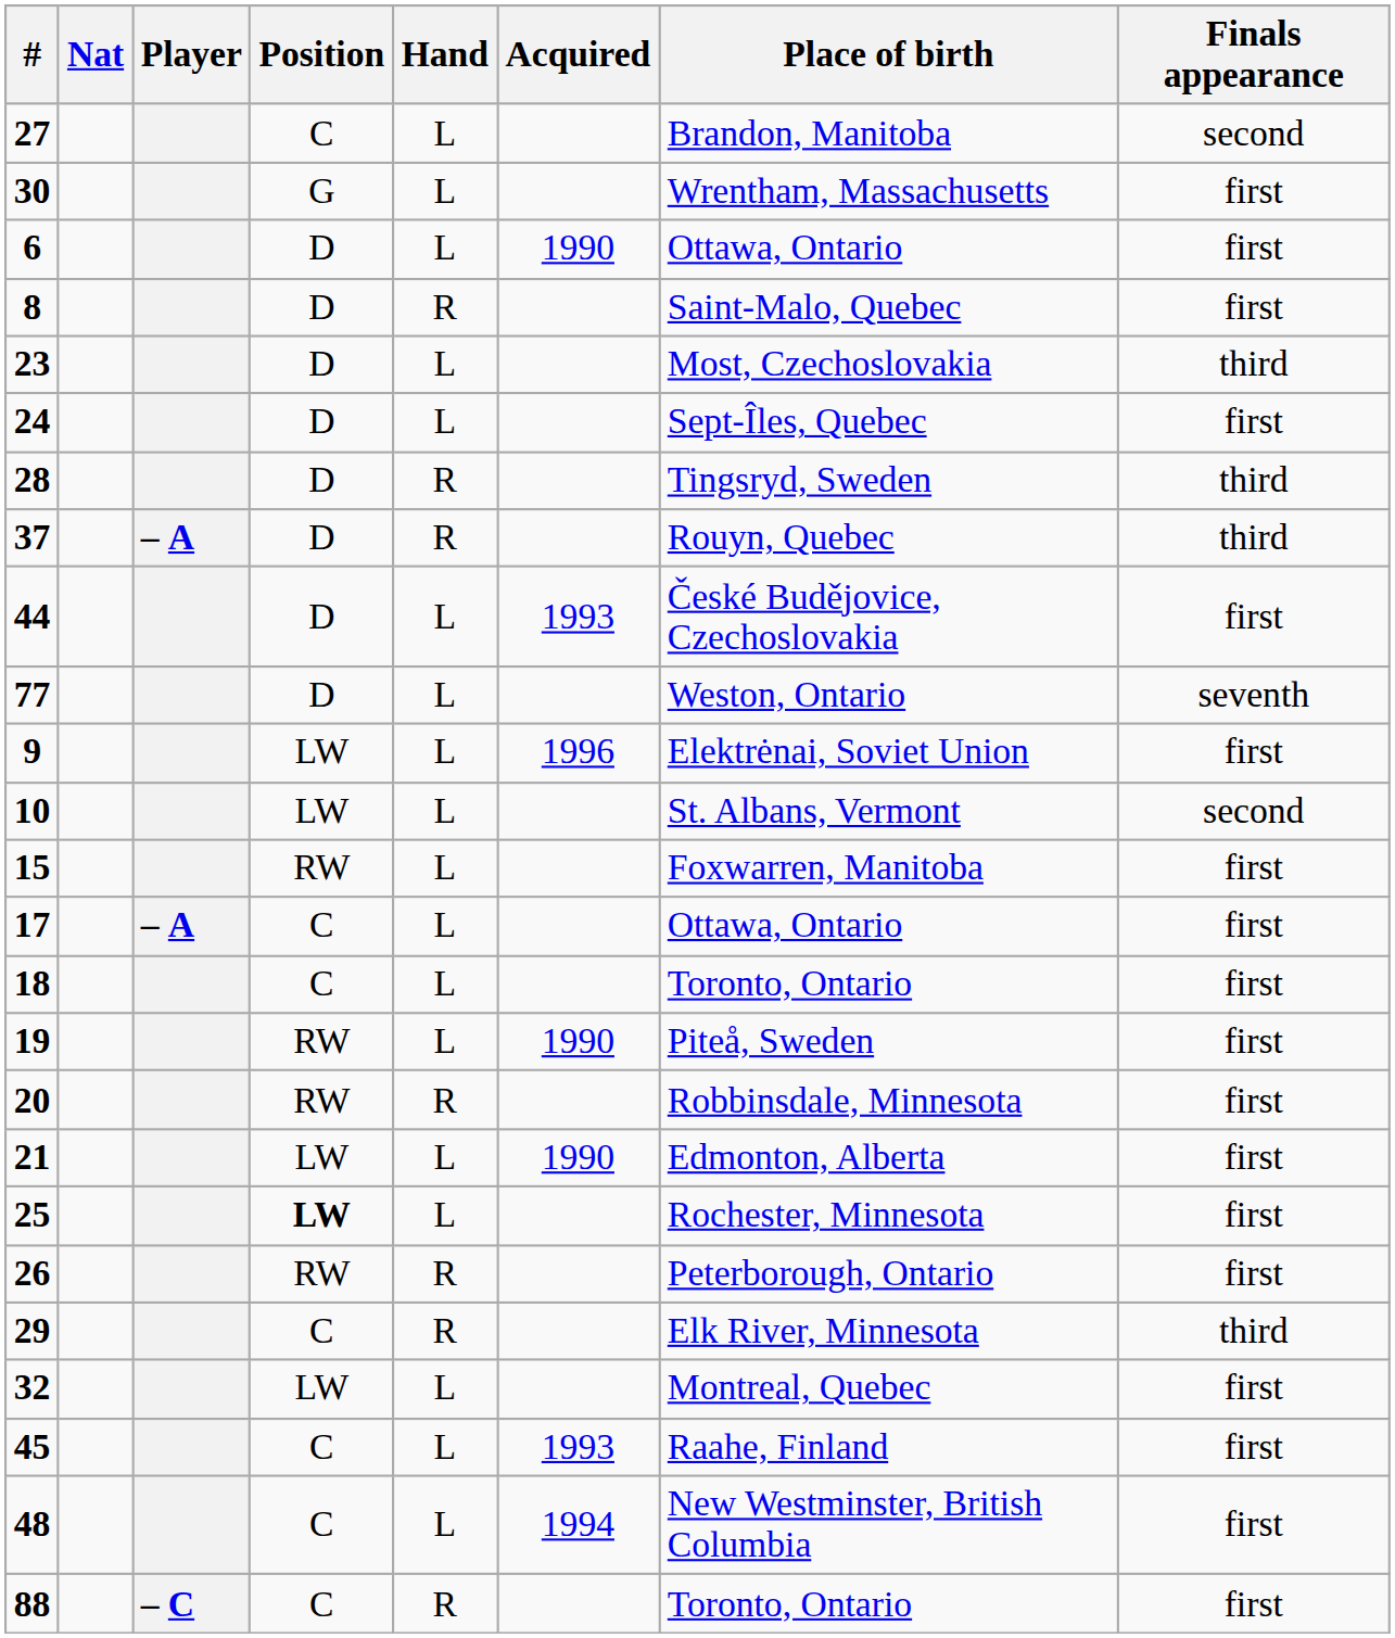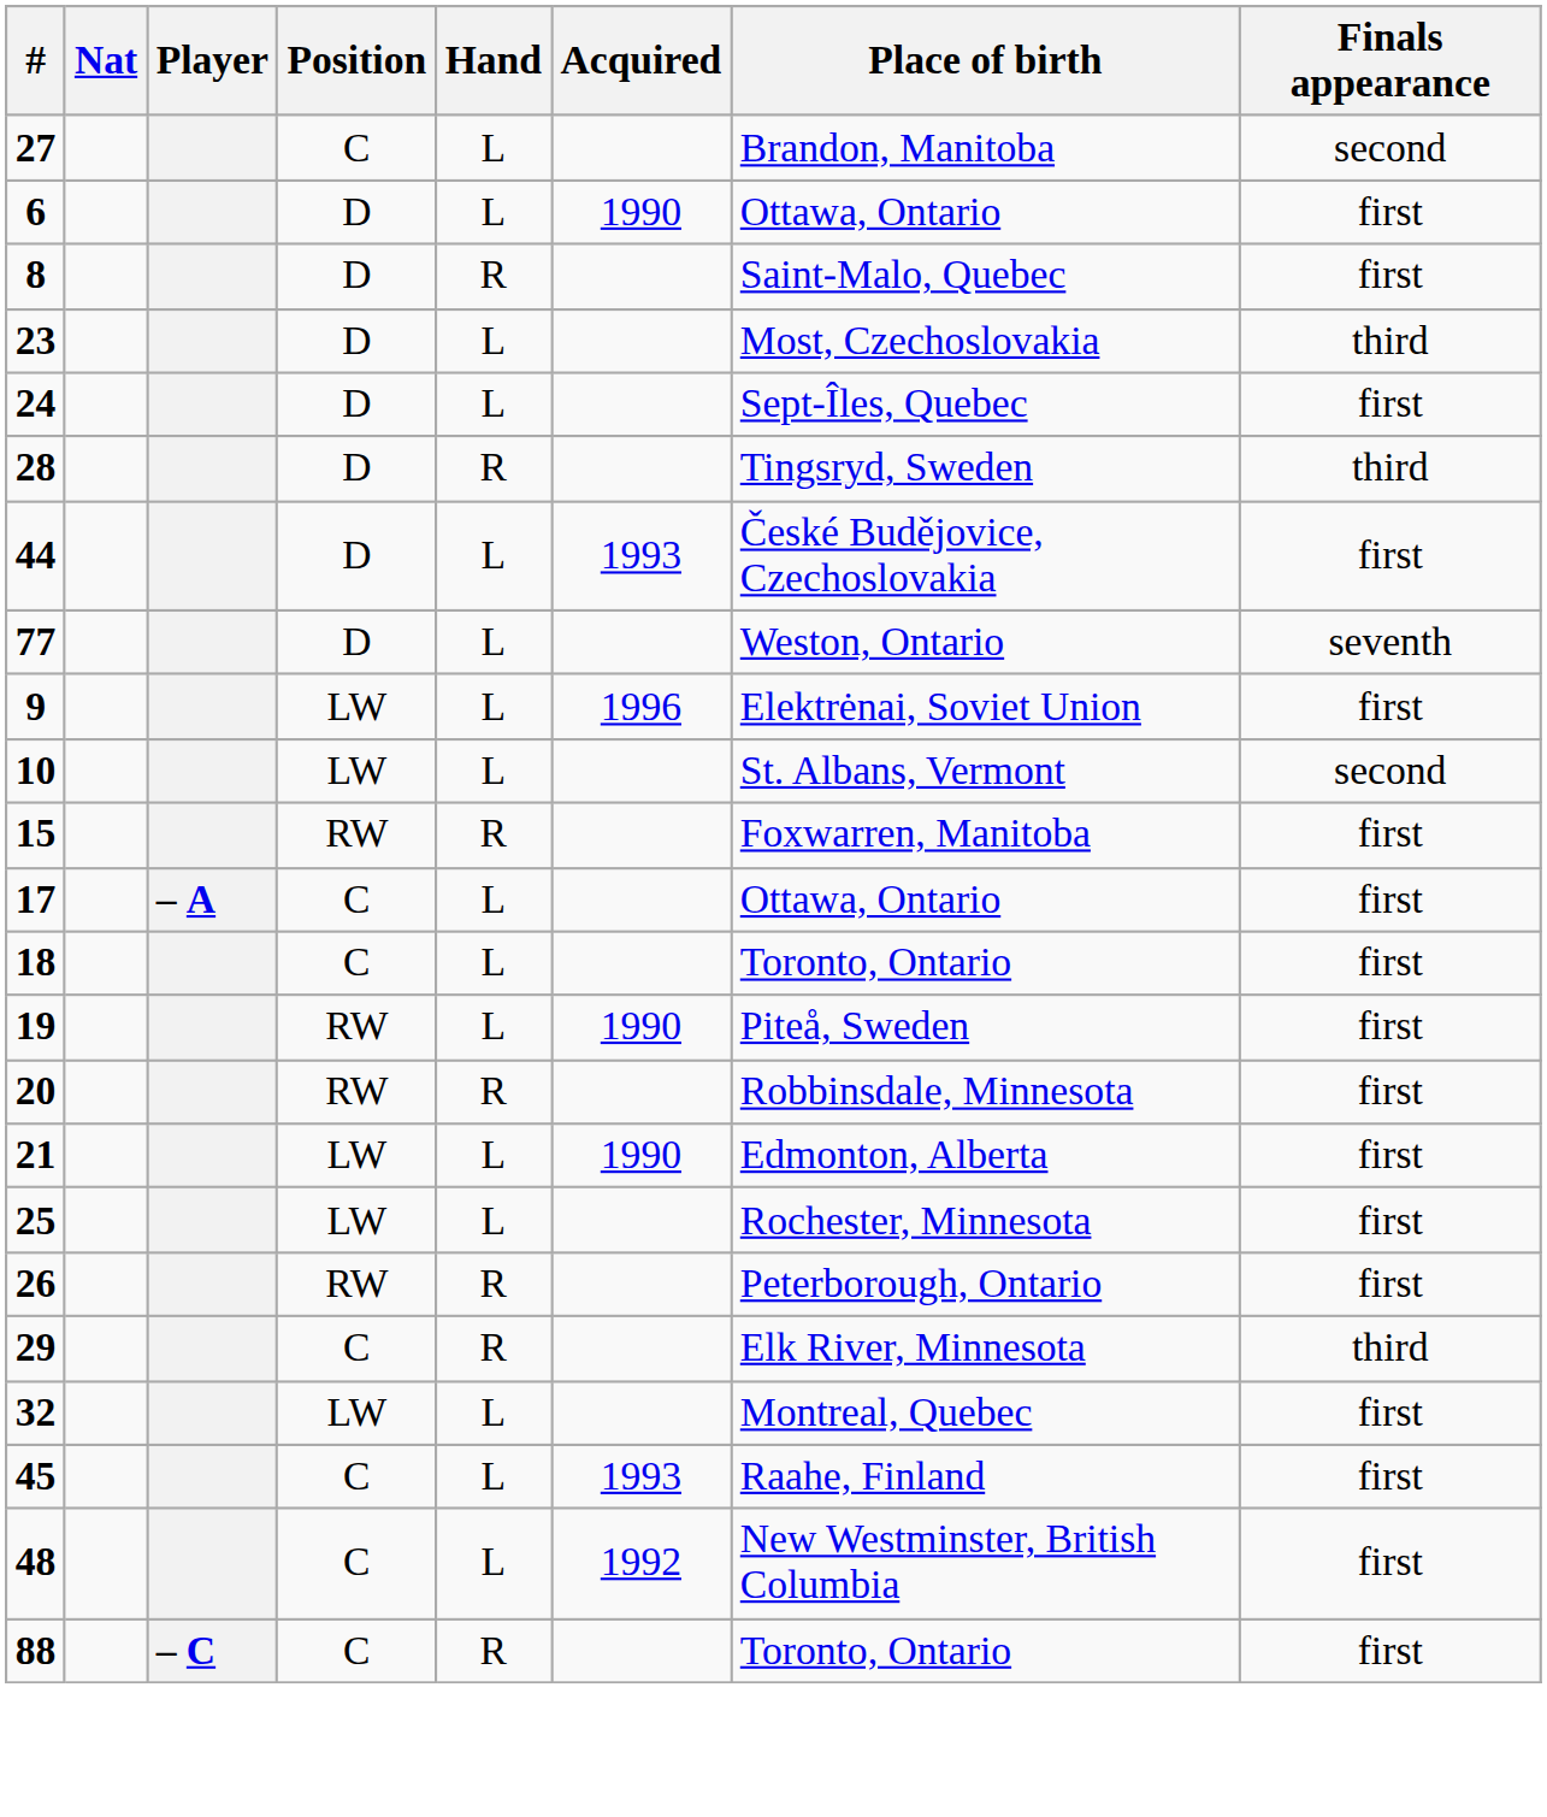 <table class="sortable wikitable plainrowheaders" style="text-align:center;">
 <tr style="background:#ddd;">
 <th scope="col">#</th>
 <th scope="col"><a href='#'>Nat</a></th>
 <th scope="col">Player</th>
 <th scope="col">Position</th>
 <th scope="col">Hand</th>
 <th scope="col">Acquired</th>
 <th scope="col" class="unsortable">Place of birth</th>
 <th scope="col" class="unsortable">Finals appearance</th>
 </tr>
 <tr>
 <td><strong>27</strong></td>
 <td></td>
 <th scope="row" style="text-align:left;"></th>
 <td>C</td>
 <td>L</td>
 <td></td>
 <td style="text-align:left;"><a href='#'>Brandon, Manitoba</a></td>
 <td>second </td>
-</tr>
-<tr>
-<td><strong>30</strong></td>
-<td></td>
-<th scope="row" style="text-align:left;"></th>
-<td>G</td>
-<td>L</td>
-<td></td>
-<td style="text-align:left;"><a href='#'>Wrentham, Massachusetts</a></td>
-<td>first</td>
 </tr>
 <tr>
 <td><strong>6</strong></td>
 <td></td>
 <th scope="row" style="text-align:left;"></th>
 <td>D</td>
 <td>L</td>
 <td><a href='#'>1990</a></td>
 <td style="text-align:left;"><a href='#'>Ottawa, Ontario</a></td>
 <td>first</td>
 </tr>
 <tr>
 <td><strong>8</strong></td>
 <td></td>
 <th scope="row" style="text-align:left;"></th>
 <td>D</td>
 <td>R</td>
 <td></td>
 <td style="text-align:left;"><a href='#'>Saint-Malo, Quebec</a></td>
 <td>first</td>
 </tr>
 <tr>
 <td><strong>23</strong></td>
 <td></td>
 <th scope="row" style="text-align:left;"></th>
 <td>D</td>
 <td>L</td>
 <td></td>
 <td style="text-align:left;"><a href='#'>Most, Czechoslovakia</a></td>
 <td>third </td>
 </tr>
 <tr>
 <td><strong>24</strong></td>
 <td></td>
 <th scope="row" style="text-align:left;"></th>
 <td>D</td>
 <td>L</td>
 <td></td>
 <td style="text-align:left;"><a href='#'>Sept-Îles, Quebec</a></td>
 <td>first</td>
 </tr>
 <tr>
 <td><strong>28</strong></td>
 <td></td>
 <th scope="row" style="text-align:left;"></th>
 <td>D</td>
 <td>R</td>
 <td></td>
 <td style="text-align:left;"><a href='#'>Tingsryd, Sweden</a></td>
 <td>third </td>
 </tr>
 <tr>
-<td><strong>37</strong></td>
-<td></td>
-<th scope="row" style="text-align:left;"> – <strong><a href='#'>A</a></strong></th>
-<td>D</td>
-<td>R</td>
-<td></td>
-<td style="text-align:left;"><a href='#'>Rouyn, Quebec</a></td>
-<td>third </td>
-</tr>
-<tr>
 <td><strong>44</strong></td>
 <td></td>
 <th scope="row" style="text-align:left;"></th>
 <td>D</td>
 <td>L</td>
 <td><a href='#'>1993</a></td>
 <td style="text-align:left;"><a href='#'>České Budějovice, Czechoslovakia</a></td>
 <td>first</td>
 </tr>
 <tr>
 <td><strong>77</strong></td>
 <td></td>
 <th scope="row" style="text-align:left;"></th>
 <td>D</td>
 <td>L</td>
 <td></td>
 <td style="text-align:left;"><a href='#'>Weston, Ontario</a></td>
 <td>seventh </td>
 </tr>
 <tr>
 <td><strong>9</strong></td>
 <td></td>
 <th scope="row" style="text-align:left;"></th>
 <td>LW</td>
 <td>L</td>
 <td><a href='#'>1996</a></td>
 <td style="text-align:left;"><a href='#'>Elektrėnai, Soviet Union</a></td>
 <td>first</td>
 </tr>
 <tr>
 <td><strong>10</strong></td>
 <td></td>
 <th scope="row" style="text-align:left;"></th>
 <td>LW</td>
 <td>L</td>
 <td></td>
 <td style="text-align:left;"><a href='#'>St. Albans, Vermont</a></td>
 <td>second </td>
 </tr>
 <tr>
 <td><strong>15</strong></td>
 <td></td>
 <th scope="row" style="text-align:left;"></th>
 <td>RW</td>
-<td>L</td>
+<td>R</td>
 <td></td>
 <td style="text-align:left;"><a href='#'>Foxwarren, Manitoba</a></td>
 <td>first</td>
 </tr>
 <tr>
 <td><strong>17</strong></td>
 <td></td>
 <th scope="row" style="text-align:left;"> – <strong><a href='#'>A</a></strong></th>
 <td>C</td>
 <td>L</td>
 <td></td>
 <td style="text-align:left;"><a href='#'>Ottawa, Ontario</a></td>
 <td>first</td>
 </tr>
 <tr>
 <td><strong>18</strong></td>
 <td></td>
 <th scope="row" style="text-align:left;"></th>
 <td>C</td>
 <td>L</td>
 <td></td>
 <td style="text-align:left;"><a href='#'>Toronto, Ontario</a></td>
 <td>first</td>
 </tr>
 <tr>
 <td><strong>19</strong></td>
 <td></td>
 <th scope="row" style="text-align:left;"></th>
 <td>RW</td>
 <td>L</td>
 <td><a href='#'>1990</a></td>
 <td style="text-align:left;"><a href='#'>Piteå, Sweden</a></td>
 <td>first</td>
 </tr>
 <tr>
 <td><strong>20</strong></td>
 <td></td>
 <th scope="row" style="text-align:left;"></th>
 <td>RW</td>
 <td>R</td>
 <td></td>
 <td style="text-align:left;"><a href='#'>Robbinsdale, Minnesota</a></td>
 <td>first</td>
 </tr>
 <tr>
 <td><strong>21</strong></td>
 <td></td>
 <th scope="row" style="text-align:left;"></th>
 <td>LW</td>
 <td>L</td>
 <td><a href='#'>1990</a></td>
 <td style="text-align:left;"><a href='#'>Edmonton, Alberta</a></td>
 <td>first</td>
 </tr>
 <tr>
 <td><strong>25</strong></td>
 <td></td>
 <th scope="row" style="text-align:left;"></th>
-<td><strong>LW</strong></td>
+<td>LW</td>
 <td>L</td>
 <td></td>
 <td style="text-align:left;"><a href='#'>Rochester, Minnesota</a></td>
 <td>first</td>
 </tr>
 <tr>
 <td><strong>26</strong></td>
 <td></td>
 <th scope="row" style="text-align:left;"></th>
 <td>RW</td>
 <td>R</td>
 <td></td>
 <td style="text-align:left;"><a href='#'>Peterborough, Ontario</a></td>
 <td>first</td>
 </tr>
 <tr>
 <td><strong>29</strong></td>
 <td></td>
 <th scope="row" style="text-align:left;"></th>
 <td>C</td>
 <td>R</td>
 <td></td>
 <td style="text-align:left;"><a href='#'>Elk River, Minnesota</a></td>
 <td>third </td>
 </tr>
 <tr>
 <td><strong>32</strong></td>
 <td></td>
 <th scope="row" style="text-align:left;"></th>
 <td>LW</td>
 <td>L</td>
 <td></td>
 <td style="text-align:left;"><a href='#'>Montreal, Quebec</a></td>
 <td>first</td>
 </tr>
 <tr>
 <td><strong>45</strong></td>
 <td></td>
 <th scope="row" style="text-align:left;"></th>
 <td>C</td>
 <td>L</td>
 <td><a href='#'>1993</a></td>
 <td style="text-align:left;"><a href='#'>Raahe, Finland</a></td>
 <td>first </td>
 </tr>
 <tr>
 <td><strong>48</strong></td>
 <td></td>
 <th scope="row" style="text-align:left;"></th>
 <td>C</td>
 <td>L</td>
-<td><a href='#'>1994</a></td>
+<td><a href='#'>1992</a></td>
 <td style="text-align:left;"><a href='#'>New Westminster, British Columbia</a></td>
 <td>first</td>
 </tr>
 <tr>
 <td><strong>88</strong></td>
 <td></td>
 <th scope="row" style="text-align:left;"> – <strong><a href='#'>C</a></strong></th>
 <td>C</td>
 <td>R</td>
 <td></td>
 <td style="text-align:left;"><a href='#'>Toronto, Ontario</a></td>
 <td>first</td>
 </tr>
 </table>
